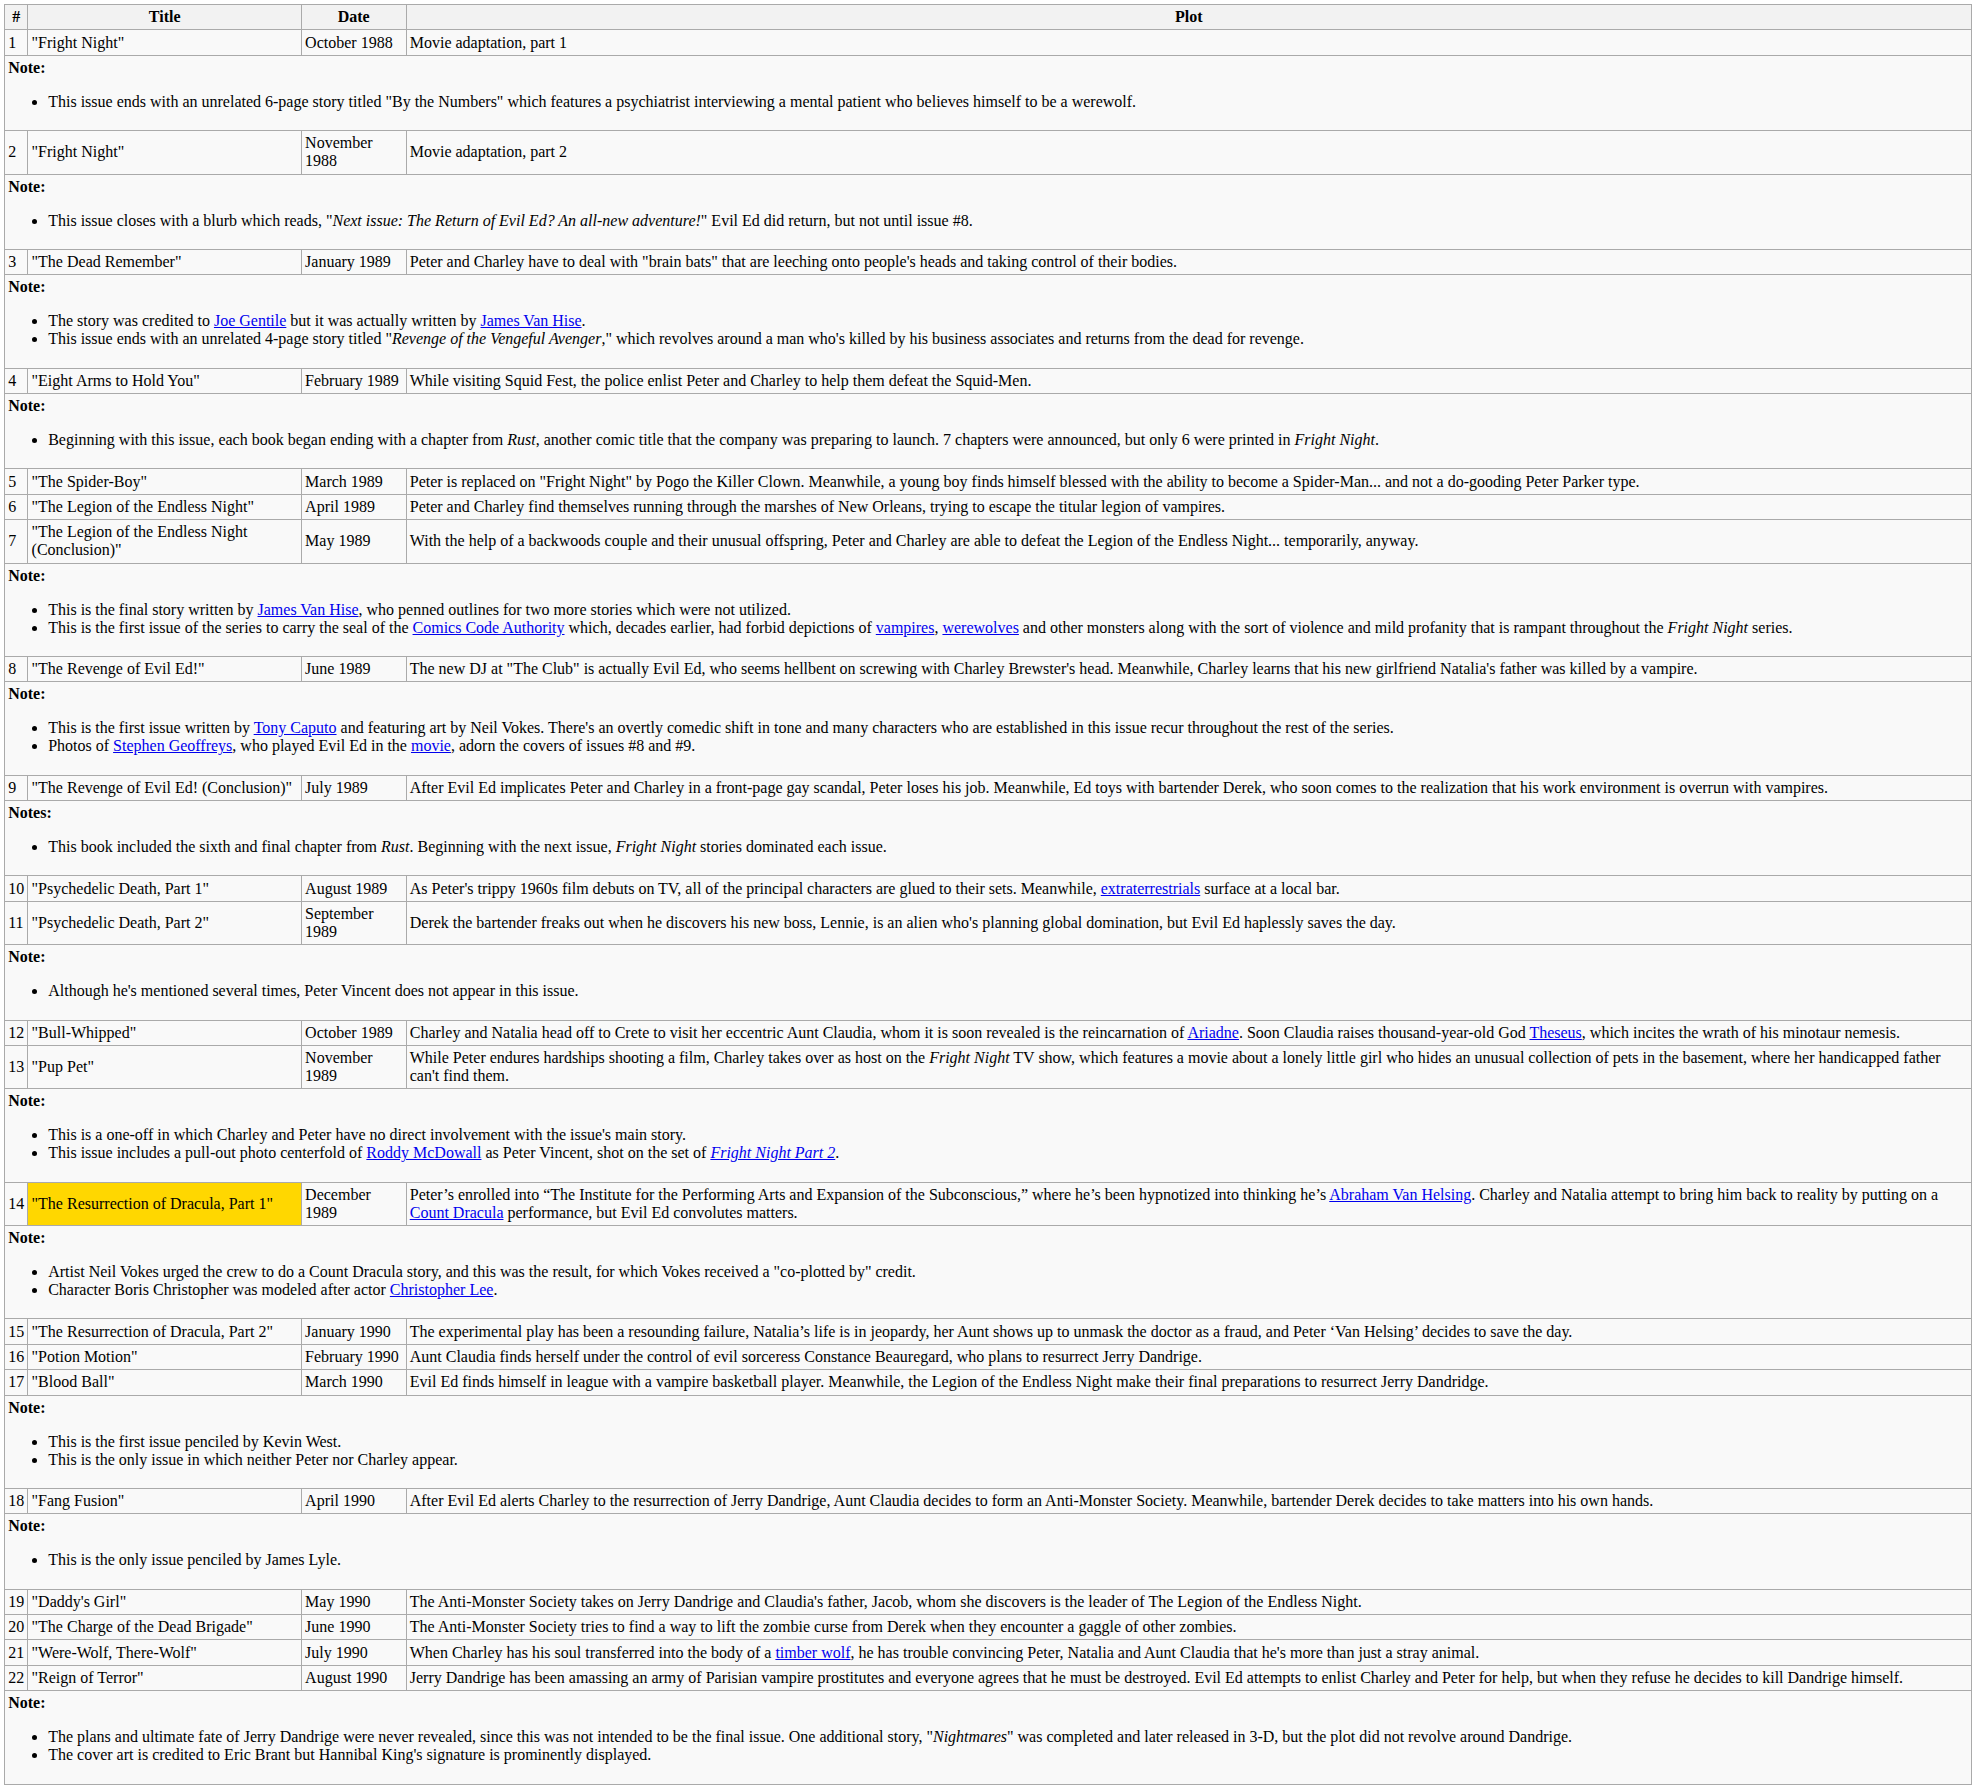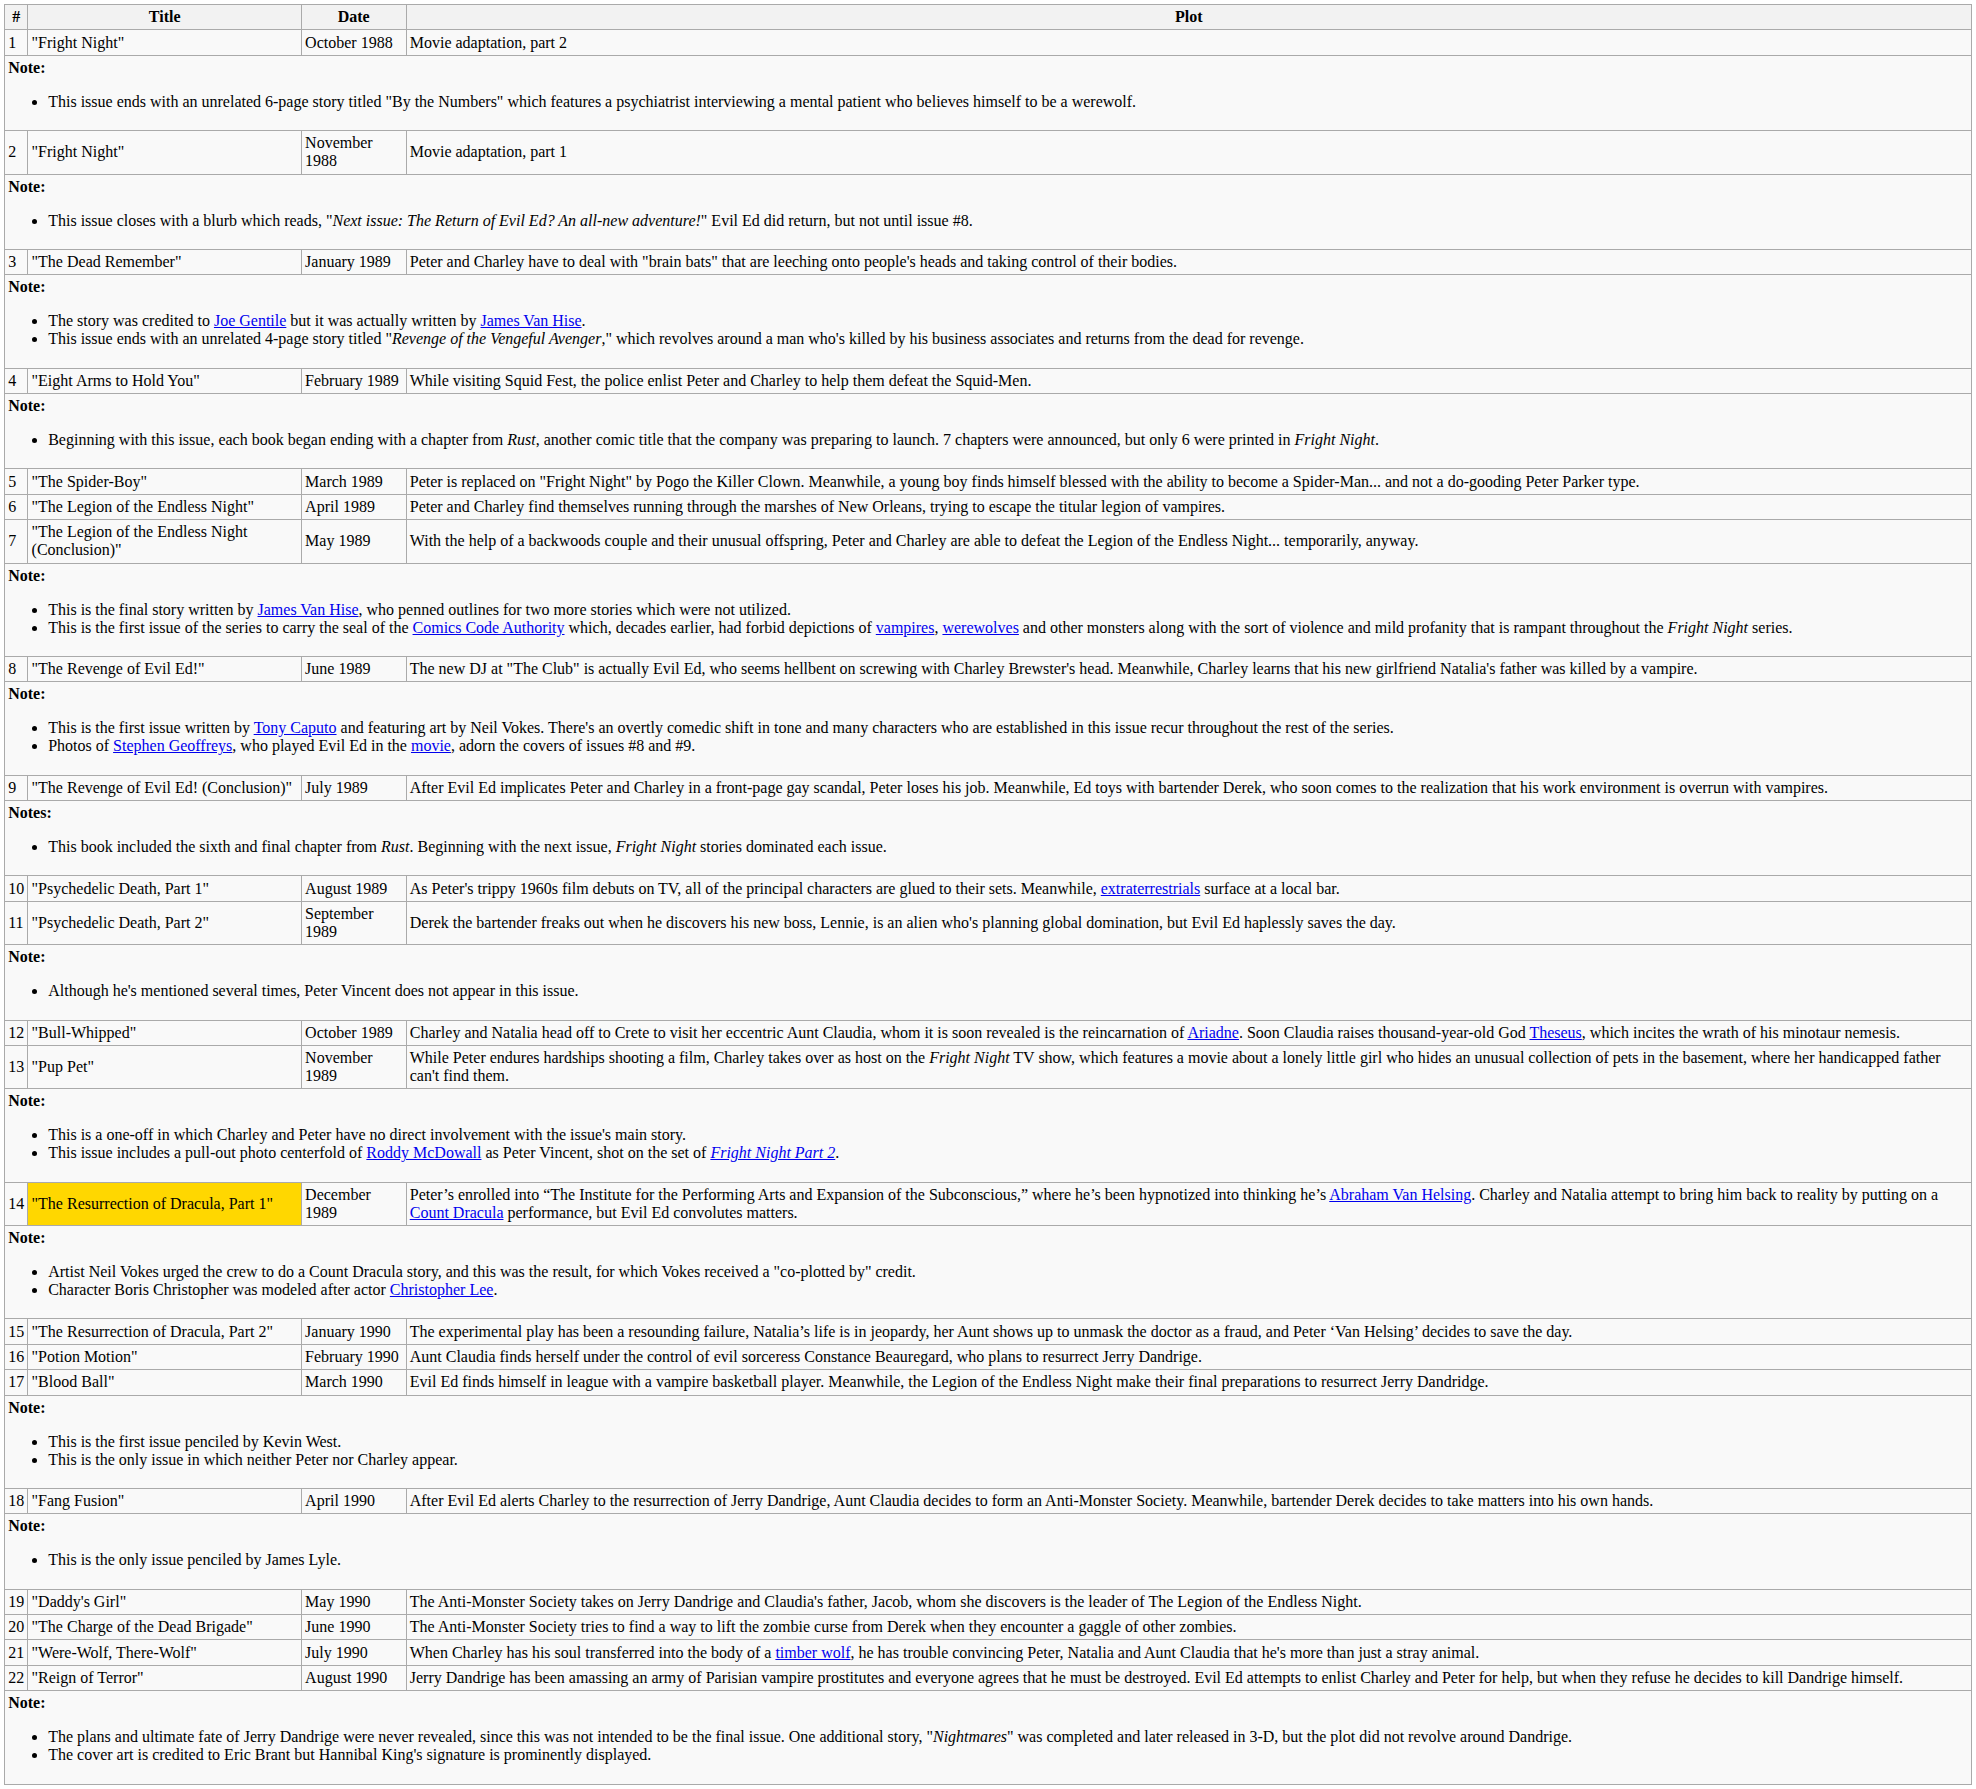 <table class="wikitable">
 <tr>
 <th>#</th>
 <th>Title</th>
 <th>Date</th>
 <th>Plot</th>
 </tr>
 <tr>
 <td>1</td>
 <td>"Fright Night"</td>
 <td>October 1988</td>
-<td>Movie adaptation, part 1</td>
+<td>Movie adaptation, part 2</td>
 </tr>
 <tr>
 <td colspan="7"><strong>Note:</strong><br><ul><li>This issue ends with an unrelated 6-page story titled "By the Numbers" which features a psychiatrist interviewing a mental patient who believes himself to be a werewolf.</li></ul></td>
 </tr>
 <tr>
 <td>2</td>
 <td>"Fright Night"</td>
 <td>November 1988</td>
-<td>Movie adaptation, part 2</td>
+<td>Movie adaptation, part 1</td>
 </tr>
 <tr>
 <td colspan="7"><strong>Note:</strong><br><ul><li>This issue closes with a blurb which reads, "<em>Next issue: The Return of Evil Ed?  An all-new adventure!</em>" Evil Ed did return, but not until issue #8.</li></ul></td>
 </tr>
 <tr>
 <td>3</td>
 <td>"The Dead Remember"</td>
 <td>January 1989</td>
 <td>Peter and Charley have to deal with "brain bats" that are leeching onto people's heads and taking control of their bodies.</td>
 </tr>
 <tr>
 <td colspan="7"><strong>Note:</strong><br><ul><li>The story was credited to <a href='#'>Joe Gentile</a> but it was actually written by <a href='#'>James Van Hise</a>.</li><li>This issue ends with an unrelated 4-page story titled "<em>Revenge of the Vengeful Avenger</em>," which revolves around a man who's killed by his business associates and returns from the dead for revenge.</li></ul></td>
 </tr>
 <tr>
 <td>4</td>
 <td>"Eight Arms to Hold You"</td>
 <td>February 1989</td>
 <td>While visiting Squid Fest, the police enlist Peter and Charley to help them defeat the Squid-Men.</td>
 </tr>
 <tr>
 <td colspan="7"><strong>Note:</strong><br><ul><li>Beginning with this issue, each book began ending with a chapter from <em>Rust</em>, another comic title that the company was preparing to launch. 7 chapters were announced, but only 6 were printed in <em>Fright Night</em>.</li></ul></td>
 </tr>
 <tr>
 <td>5</td>
 <td>"The Spider-Boy"</td>
 <td>March 1989</td>
 <td>Peter is replaced on "Fright Night" by Pogo the Killer Clown. Meanwhile, a young boy finds himself blessed with the ability to become a Spider-Man... and not a do-gooding Peter Parker type.</td>
 </tr>
 <tr>
 <td>6</td>
 <td>"The Legion of the Endless Night"</td>
 <td>April 1989</td>
 <td>Peter and Charley find themselves running through the marshes of New Orleans, trying to escape the titular legion of vampires.</td>
 </tr>
 <tr>
 <td>7</td>
 <td>"The Legion of the Endless Night (Conclusion)"</td>
 <td>May 1989</td>
 <td>With the help of a backwoods couple and their unusual offspring, Peter and Charley are able to defeat the Legion of the Endless Night... temporarily, anyway.</td>
 </tr>
 <tr>
 <td colspan="7"><strong>Note:</strong><br><ul><li>This is the final story written by <a href='#'>James Van Hise</a>, who penned outlines for two more stories which were not utilized.</li><li>This is the first issue of the series to carry the seal of the <a href='#'>Comics Code Authority</a> which, decades earlier, had forbid depictions of <a href='#'>vampires</a>, <a href='#'>werewolves</a> and other monsters along with the sort of violence and mild profanity that is rampant throughout the <em>Fright Night</em> series.</li></ul></td>
 </tr>
 <tr>
 <td>8</td>
 <td>"The Revenge of Evil Ed!"</td>
 <td>June 1989</td>
 <td>The new DJ at "The Club" is actually Evil Ed, who seems hellbent on screwing with Charley Brewster's head. Meanwhile, Charley learns that his new girlfriend Natalia's father was killed by a vampire.</td>
 </tr>
 <tr>
 <td colspan="7"><strong>Note:</strong><br><ul><li>This is the first issue written by <a href='#'>Tony Caputo</a> and featuring art by Neil Vokes. There's an overtly comedic shift in tone and many characters who are established in this issue recur throughout the rest of the series.</li><li>Photos of <a href='#'>Stephen Geoffreys</a>, who played Evil Ed in the <a href='#'>movie</a>, adorn the covers of issues #8 and #9.</li></ul></td>
 </tr>
 <tr>
 </tr>
 <tr>
 <td>9</td>
 <td>"The Revenge of Evil Ed! (Conclusion)"</td>
 <td>July 1989</td>
 <td>After Evil Ed implicates Peter and Charley in a front-page gay scandal, Peter loses his job. Meanwhile, Ed toys with bartender Derek, who soon comes to the realization that his work environment is overrun with vampires.</td>
 </tr>
 <tr>
 <td colspan="7"><strong>Notes:</strong><br><ul><li>This book included the sixth and final chapter from <em>Rust</em>. Beginning with the next issue, <em>Fright Night</em> stories dominated each issue.</li></ul></td>
 </tr>
 <tr>
 <td>10</td>
 <td>"Psychedelic Death, Part 1"</td>
 <td>August 1989</td>
 <td>As Peter's trippy 1960s film debuts on TV, all of the principal characters are glued to their sets. Meanwhile, <a href='#'>extraterrestrials</a> surface at a local bar.</td>
 </tr>
 <tr>
 <td>11</td>
 <td>"Psychedelic Death, Part 2"</td>
 <td>September 1989</td>
 <td>Derek the bartender freaks out when he discovers his new boss, Lennie, is an alien who's planning global domination, but Evil Ed haplessly saves the day.</td>
 </tr>
 <tr>
 <td colspan="7"><strong>Note:</strong><br><ul><li>Although he's mentioned several times, Peter Vincent does not appear in this issue.</li></ul></td>
 </tr>
 <tr>
 <td>12</td>
 <td>"Bull-Whipped"</td>
 <td>October 1989</td>
 <td>Charley and Natalia head off to Crete to visit her eccentric Aunt Claudia, whom it is soon revealed is the reincarnation of <a href='#'>Ariadne</a>. Soon Claudia raises thousand-year-old God <a href='#'>Theseus</a>, which incites the wrath of his minotaur nemesis.</td>
 </tr>
 <tr>
 <td>13</td>
 <td>"Pup Pet"</td>
 <td>November 1989</td>
 <td>While Peter endures hardships shooting a film, Charley takes over as host on the <em>Fright Night</em> TV show, which features a movie about a lonely little girl who hides an unusual collection of pets in the basement, where her handicapped father can't find them.</td>
 </tr>
 <tr>
 <td colspan="7"><strong>Note:</strong><br><ul><li>This is a one-off in which Charley and Peter have no direct involvement with the issue's main story.</li><li>This issue includes a pull-out photo centerfold of <a href='#'>Roddy McDowall</a> as Peter Vincent, shot on the set of <em><a href='#'>Fright Night Part 2</a></em>.</li></ul></td>
 </tr>
 <tr>
 <td>14</td>
 <td style="background: gold;">"The Resurrection of Dracula, Part 1"</td>
 <td>December 1989</td>
 <td>Peter’s enrolled into “The Institute for the Performing Arts and Expansion of the Subconscious,” where he’s been hypnotized into thinking he’s <a href='#'>Abraham Van Helsing</a>. Charley and Natalia attempt to bring him back to reality by putting on a <a href='#'>Count Dracula</a> performance, but Evil Ed convolutes matters.</td>
 </tr>
 <tr>
 <td colspan="7"><strong>Note:</strong><br><ul><li>Artist Neil Vokes urged the crew to do a Count Dracula story, and this was the result, for which Vokes received a "co-plotted by" credit.</li><li>Character Boris Christopher was modeled after actor <a href='#'>Christopher Lee</a>.</li></ul></td>
 </tr>
 <tr>
 <td>15</td>
 <td>"The Resurrection of Dracula, Part 2"</td>
 <td>January 1990</td>
 <td>The experimental play has been a resounding failure, Natalia’s life is in jeopardy, her Aunt shows up to unmask the doctor as a fraud, and Peter ‘Van Helsing’ decides to save the day.</td>
 </tr>
 <tr>
 <td>16</td>
 <td>"Potion Motion"</td>
 <td>February 1990</td>
 <td>Aunt Claudia finds herself under the control of evil sorceress Constance Beauregard, who plans to resurrect Jerry Dandrige.</td>
 </tr>
 <tr>
 <td>17</td>
 <td>"Blood Ball"</td>
 <td>March 1990</td>
 <td>Evil Ed finds himself in league with a vampire basketball player. Meanwhile, the Legion of the Endless Night make their final preparations to resurrect Jerry Dandridge.</td>
 </tr>
 <tr>
 <td colspan="7"><strong>Note:</strong><br><ul><li>This is the first issue penciled by Kevin West.</li><li>This is the only issue in which neither Peter nor Charley appear.</li></ul></td>
 </tr>
 <tr>
 <td>18</td>
 <td>"Fang Fusion"</td>
 <td>April 1990</td>
 <td>After Evil Ed alerts Charley to the resurrection of Jerry Dandrige, Aunt Claudia decides to form an Anti-Monster Society. Meanwhile, bartender Derek decides to take matters into his own hands.</td>
 </tr>
 <tr>
 <td colspan="7"><strong>Note:</strong><br><ul><li>This is the only issue penciled by James Lyle.</li></ul></td>
 </tr>
 <tr>
 <td>19</td>
 <td>"Daddy's Girl"</td>
 <td>May 1990</td>
 <td>The Anti-Monster Society takes on Jerry Dandrige and Claudia's father, Jacob, whom she discovers is the leader of The Legion of the Endless Night.</td>
 </tr>
 <tr>
 <td>20</td>
 <td>"The Charge of the Dead Brigade"</td>
 <td>June 1990</td>
 <td>The Anti-Monster Society tries to find a way to lift the zombie curse from Derek when they encounter a gaggle of other zombies.</td>
 </tr>
 <tr>
 <td>21</td>
 <td>"Were-Wolf, There-Wolf"</td>
 <td>July 1990</td>
 <td>When Charley has his soul transferred into the body of a <a href='#'>timber wolf</a>, he has trouble convincing Peter, Natalia and Aunt Claudia that he's more than just a stray animal.</td>
 </tr>
 <tr>
 <td>22</td>
 <td>"Reign of Terror"</td>
 <td>August 1990</td>
 <td>Jerry Dandrige has been amassing an army of Parisian vampire prostitutes and everyone agrees that he must be destroyed. Evil Ed attempts to enlist Charley and Peter for help, but when they refuse he decides to kill Dandrige himself.</td>
 </tr>
 <tr>
 <td colspan="7"><strong>Note:</strong><br><ul><li>The plans and ultimate fate of Jerry Dandrige were never revealed, since this was not intended to be the final issue. One additional story, "<em>Nightmares</em>" was completed and later released in 3-D, but the plot did not revolve around Dandrige.</li><li>The cover art is credited to Eric Brant but Hannibal King's signature is prominently displayed.</li></ul></td>
 </tr>
 </table>
